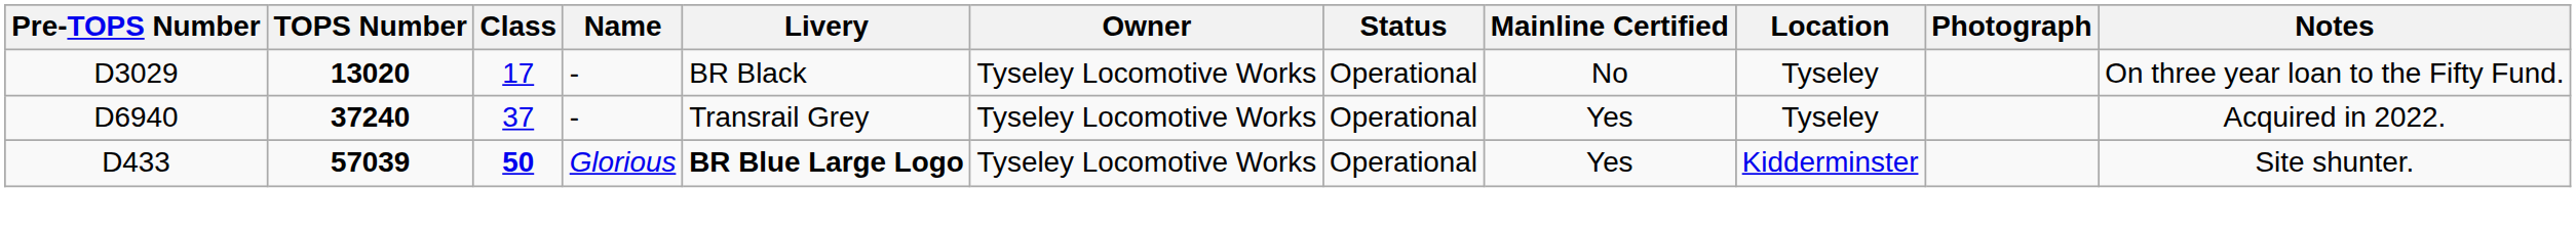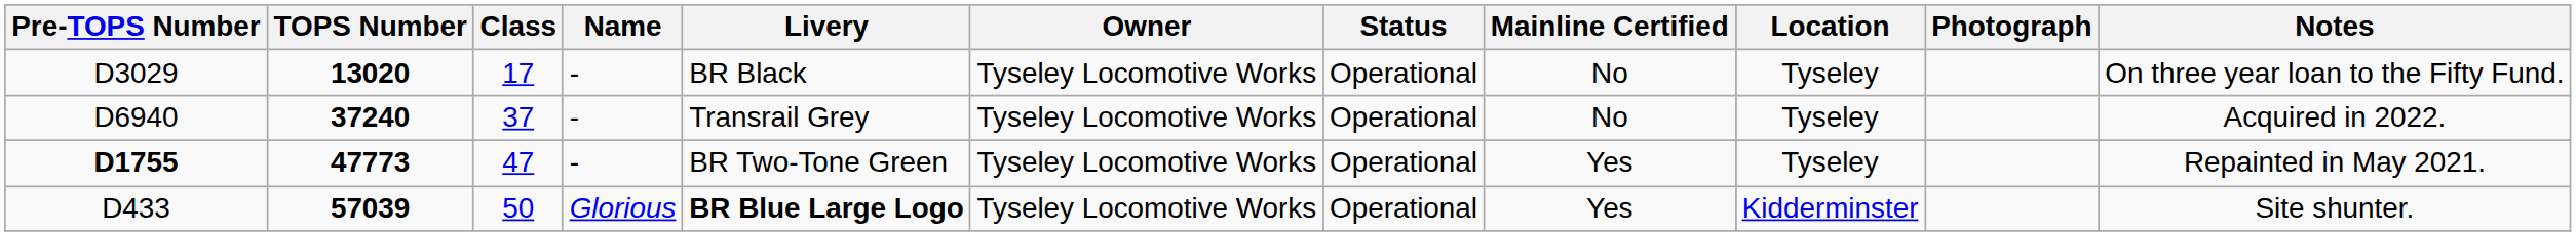 <table class="wikitable sortable">
 <tr>
 <th>Pre-<a href='#'>TOPS</a> Number</th>
 <th>TOPS Number</th>
 <th>Class</th>
 <th scope="col">Name</th>
 <th align="left">Livery</th>
 <th align="left">Owner</th>
 <th align="center">Status</th>
 <th align="center">Mainline Certified</th>
 <th align="center">Location</th>
 <th align="center">Photograph</th>
 <th align="center">Notes</th>
 </tr>
 <tr>
 <td align="center">D3029</td>
 <td align="center"><strong>13020</strong></td>
 <td align="center"><a href='#'>17</a></td>
 <td align="left">-</td>
 <td align="left">BR Black</td>
 <td align="left">Tyseley Locomotive Works</td>
 <td align="left">Operational</td>
 <td align="center">No</td>
 <td align="center">Tyseley</td>
 <td align="center"><br></td>
 <td align="center">On three year loan to the Fifty Fund.</td>
 </tr>
 <tr>
 <td align="center">D6940</td>
 <td align="center"><strong>37240</strong></td>
 <td align="center"><a href='#'>37</a></td>
 <td align="left">-</td>
 <td align="left">Transrail Grey</td>
 <td align="left">Tyseley Locomotive Works</td>
 <td align="left">Operational</td>
-<td align="center">Yes</td>
+<td align="center">No</td>
 <td align="center">Tyseley</td>
 <td align="center"></td>
 <td align="center">Acquired in 2022.</td>
 </tr>
 <tr>
+<td align="center"><strong>D1755</strong></td>
+<td align="center"><strong>47773</strong></td>
+<td align="center"><a href='#'>47</a></td>
+<td align="left">-</td>
+<td align="left">BR Two-Tone Green</td>
+<td align="left">Tyseley Locomotive Works</td>
+<td align="left">Operational</td>
+<td align="center">Yes</td>
+<td align="center">Tyseley</td>
+<td align="center"></td>
+<td align="center">Repainted in May 2021.</td>
+</tr>
+<tr>
 <td align="center">D433</td>
 <td align="center"><strong>57039</strong></td>
-<td align="center"><strong><a href='#'>50</a></strong></td>
+<td align="center"><a href='#'>50</a></td>
 <td align="left"><em><a href='#'>Glorious</a></em></td>
 <td align="left"><strong>BR Blue Large Logo</strong></td>
 <td align="left">Tyseley Locomotive Works</td>
 <td align="left">Operational</td>
 <td align="center">Yes</td>
 <td align="center"><a href='#'>Kidderminster</a></td>
 <td align="center"></td>
 <td align="center">Site shunter.</td>
 </tr>
 </table>
